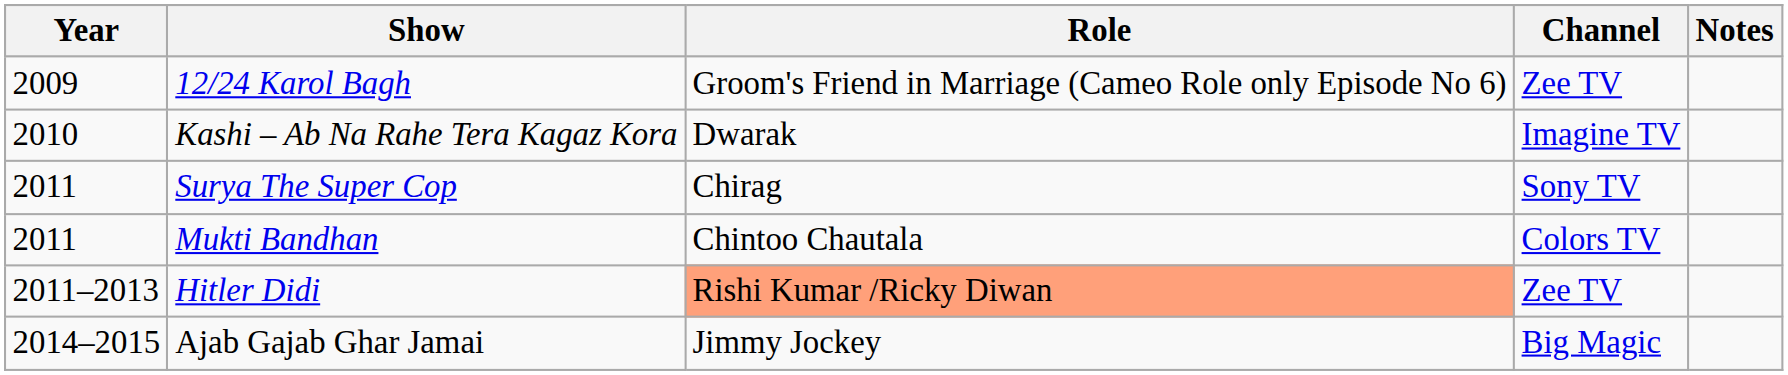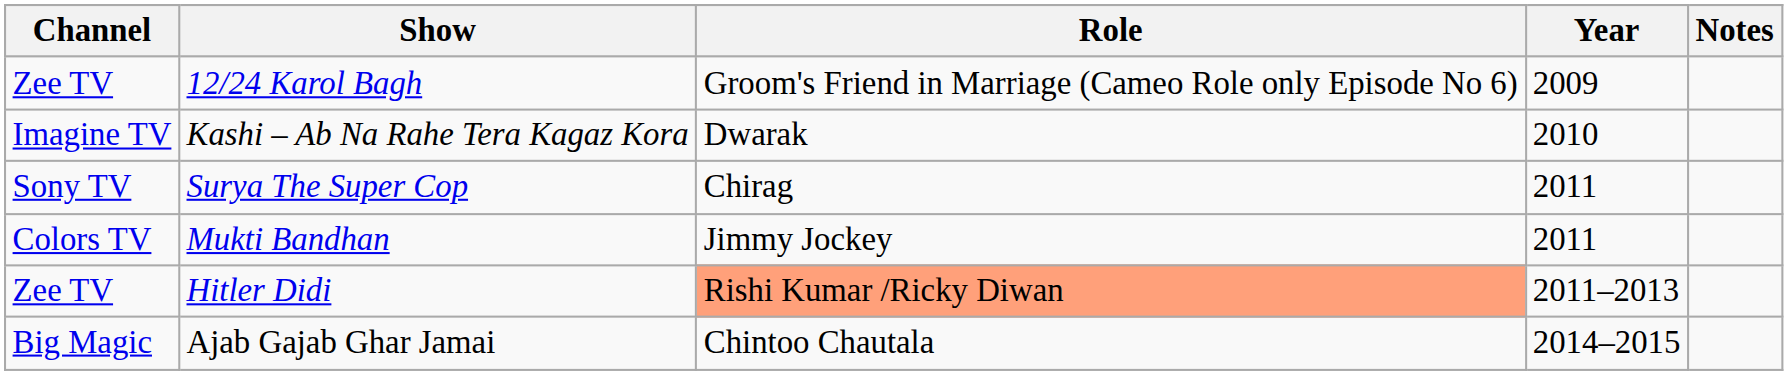 <table class="wikitable sortable">
 <tr style="background:#ccc;">
-<th>Year</th>
+<th>Channel</th>
 <th>Show</th>
 <th>Role</th>
-<th>Channel</th>
+<th>Year</th>
 <th>Notes</th>
 </tr>
 <tr>
-<td>2009</td>
+<td><a href='#'>Zee TV</a></td>
 <td><em><a href='#'>12/24 Karol Bagh</a></em></td>
 <td>Groom's Friend in Marriage (Cameo Role only Episode No 6)</td>
-<td><a href='#'>Zee TV</a></td>
+<td>2009</td>
 <td></td>
 </tr>
 <tr>
-<td>2010</td>
+<td><a href='#'>Imagine TV</a></td>
 <td><em>Kashi – Ab Na Rahe Tera Kagaz Kora</em></td>
 <td>Dwarak</td>
-<td><a href='#'>Imagine TV</a></td>
+<td>2010</td>
 <td></td>
 </tr>
 <tr>
-<td>2011</td>
+<td><a href='#'>Sony TV</a></td>
 <td><em><a href='#'>Surya The Super Cop</a></em></td>
 <td>Chirag</td>
-<td><a href='#'>Sony TV</a></td>
+<td>2011</td>
 <td></td>
 </tr>
 <tr>
+<td><a href='#'>Colors TV</a></td>
+<td><em><a href='#'>Mukti Bandhan</a></em></td>
+<td>Jimmy Jockey</td>
 <td>2011</td>
-<td><em><a href='#'>Mukti Bandhan</a></em></td>
-<td>Chintoo Chautala</td>
-<td><a href='#'>Colors TV</a></td>
 <td></td>
 </tr>
 <tr>
-<td>2011–2013</td>
+<td><a href='#'>Zee TV</a></td>
 <td><em><a href='#'>Hitler Didi</a></em></td>
 <td style="background: lightsalmon;">Rishi Kumar /Ricky Diwan</td>
-<td><a href='#'>Zee TV</a></td>
+<td>2011–2013</td>
 <td></td>
 </tr>
 <tr>
+<td><a href='#'>Big Magic</a></td>
+<td>Ajab Gajab Ghar Jamai</td>
+<td>Chintoo Chautala</td>
 <td>2014–2015</td>
-<td>Ajab Gajab Ghar Jamai</td>
-<td>Jimmy Jockey</td>
-<td><a href='#'>Big Magic</a></td>
 <td></td>
 </tr>
 </table>
